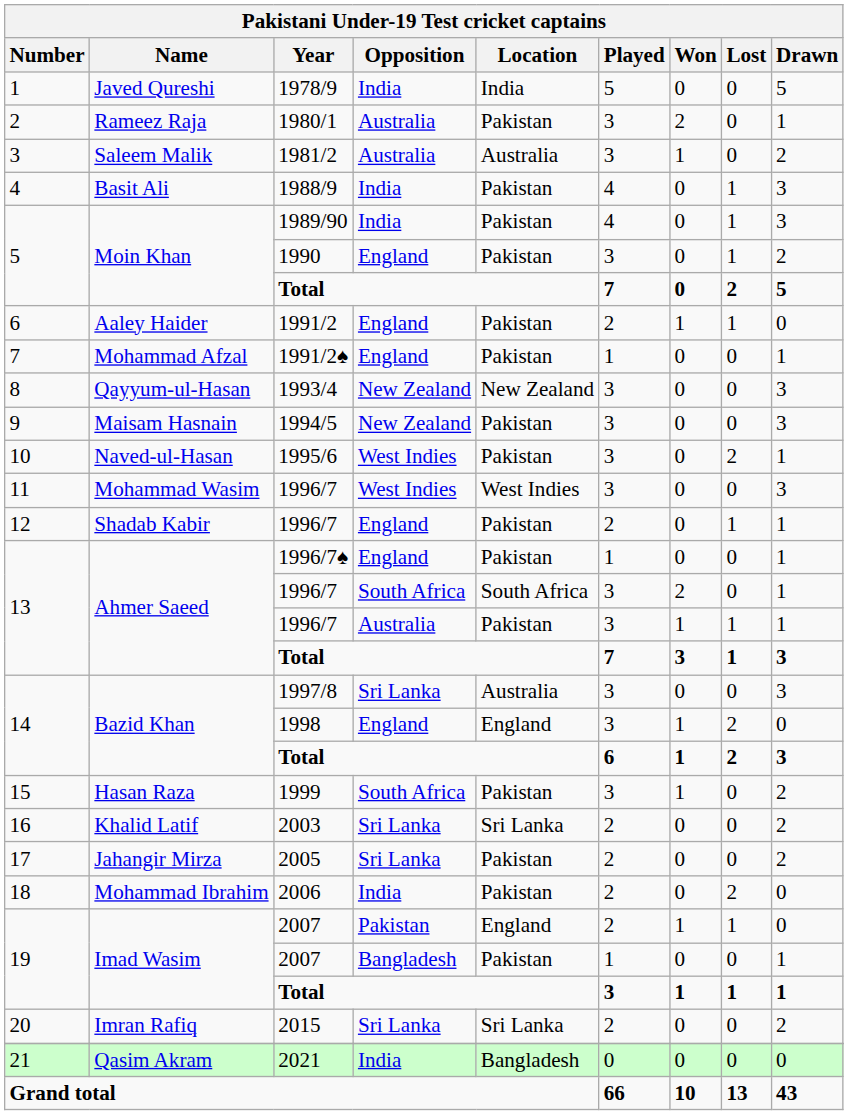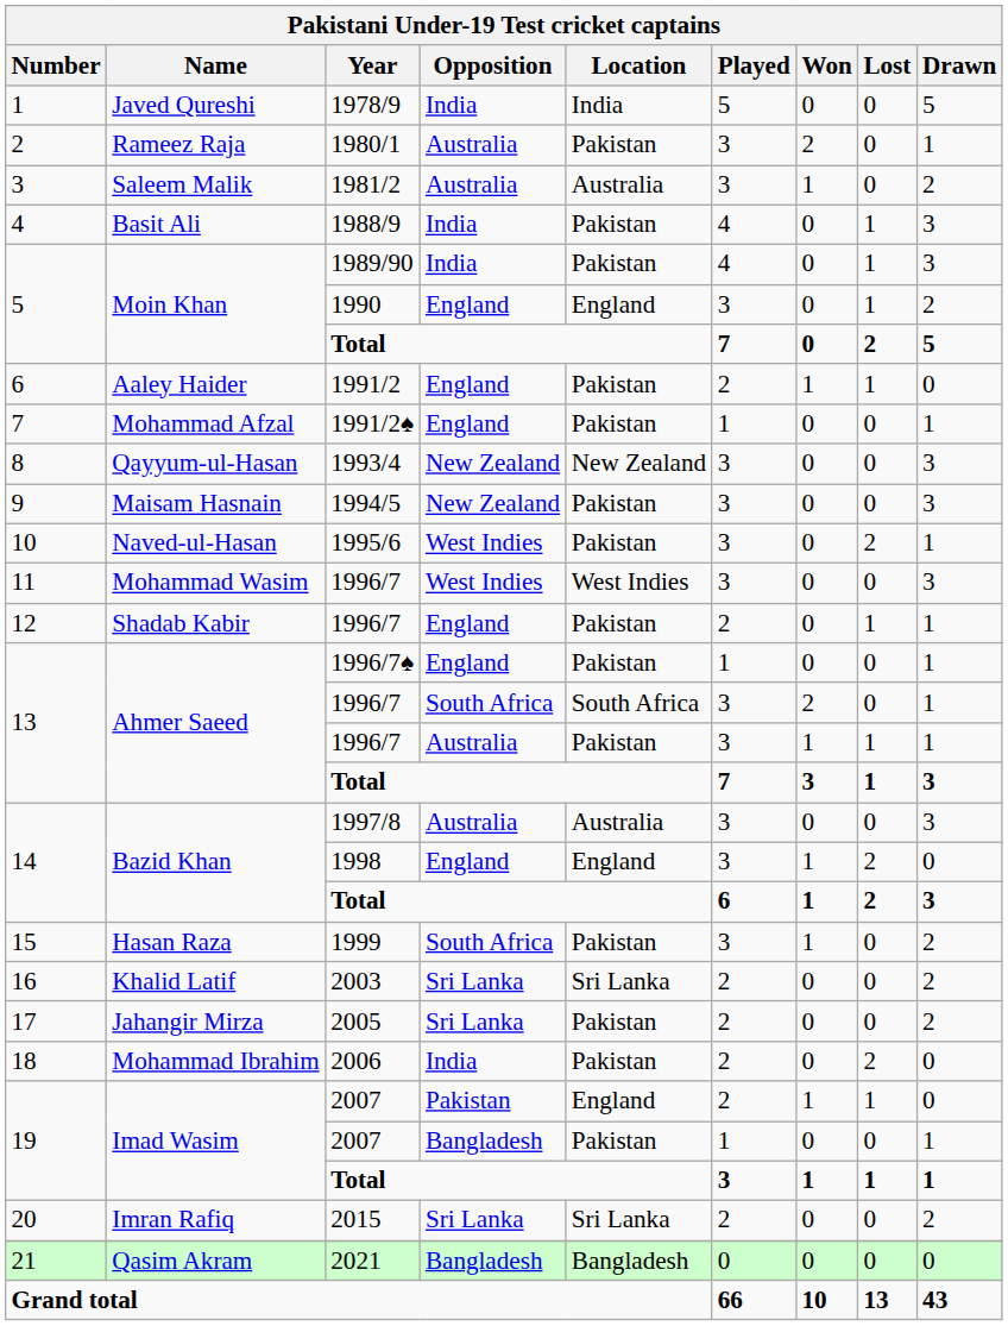 <table class="wikitable">
 <tr>
 <th bgcolor="#efefef" colspan=9>Pakistani Under-19 Test cricket captains</th>
 </tr>
 <tr bgcolor="#efefef">
 <th>Number</th>
 <th>Name</th>
 <th>Year</th>
 <th>Opposition</th>
 <th>Location</th>
 <th>Played</th>
 <th>Won</th>
 <th>Lost</th>
 <th>Drawn</th>
 </tr>
 <tr>
 <td>1</td>
 <td><a href='#'>Javed Qureshi</a></td>
 <td>1978/9</td>
 <td><a href='#'>India</a></td>
 <td>India</td>
 <td>5</td>
 <td>0</td>
 <td>0</td>
 <td>5</td>
 </tr>
 <tr>
 <td>2</td>
 <td><a href='#'>Rameez Raja</a></td>
 <td>1980/1</td>
 <td><a href='#'>Australia</a></td>
 <td>Pakistan</td>
 <td>3</td>
 <td>2</td>
 <td>0</td>
 <td>1</td>
 </tr>
 <tr>
 <td>3</td>
 <td><a href='#'>Saleem Malik</a></td>
 <td>1981/2</td>
 <td><a href='#'>Australia</a></td>
 <td>Australia</td>
 <td>3</td>
 <td>1</td>
 <td>0</td>
 <td>2</td>
 </tr>
 <tr>
 <td>4</td>
 <td><a href='#'>Basit Ali</a></td>
 <td>1988/9</td>
 <td><a href='#'>India</a></td>
 <td>Pakistan</td>
 <td>4</td>
 <td>0</td>
 <td>1</td>
 <td>3</td>
 </tr>
 <tr>
 <td rowspan=3>5</td>
 <td rowspan=3><a href='#'>Moin Khan</a></td>
 <td>1989/90</td>
 <td><a href='#'>India</a></td>
 <td>Pakistan</td>
 <td>4</td>
 <td>0</td>
 <td>1</td>
 <td>3</td>
 </tr>
 <tr>
 <td>1990</td>
 <td><a href='#'>England</a></td>
-<td>Pakistan</td>
+<td>England</td>
 <td>3</td>
 <td>0</td>
 <td>1</td>
 <td>2</td>
 </tr>
 <tr>
 <td colspan=3><strong>Total</strong></td>
 <td><strong>7</strong></td>
 <td><strong>0</strong></td>
 <td><strong>2</strong></td>
 <td><strong>5</strong></td>
 </tr>
 <tr>
 <td>6</td>
 <td><a href='#'>Aaley Haider</a></td>
 <td>1991/2</td>
 <td><a href='#'>England</a></td>
 <td>Pakistan</td>
 <td>2</td>
 <td>1</td>
 <td>1</td>
 <td>0</td>
 </tr>
 <tr>
 <td>7</td>
 <td><a href='#'>Mohammad Afzal</a></td>
 <td>1991/2♠</td>
 <td><a href='#'>England</a></td>
 <td>Pakistan</td>
 <td>1</td>
 <td>0</td>
 <td>0</td>
 <td>1</td>
 </tr>
 <tr>
 <td>8</td>
 <td><a href='#'>Qayyum-ul-Hasan</a></td>
 <td>1993/4</td>
 <td><a href='#'>New Zealand</a></td>
 <td>New Zealand</td>
 <td>3</td>
 <td>0</td>
 <td>0</td>
 <td>3</td>
 </tr>
 <tr>
 <td>9</td>
 <td><a href='#'>Maisam Hasnain</a></td>
 <td>1994/5</td>
 <td><a href='#'>New Zealand</a></td>
 <td>Pakistan</td>
 <td>3</td>
 <td>0</td>
 <td>0</td>
 <td>3</td>
 </tr>
 <tr>
 <td>10</td>
 <td><a href='#'>Naved-ul-Hasan</a></td>
 <td>1995/6</td>
 <td><a href='#'>West Indies</a></td>
 <td>Pakistan</td>
 <td>3</td>
 <td>0</td>
 <td>2</td>
 <td>1</td>
 </tr>
 <tr>
 <td>11</td>
 <td><a href='#'>Mohammad Wasim</a></td>
 <td>1996/7</td>
 <td><a href='#'>West Indies</a></td>
 <td>West Indies</td>
 <td>3</td>
 <td>0</td>
 <td>0</td>
 <td>3</td>
 </tr>
 <tr>
 <td>12</td>
 <td><a href='#'>Shadab Kabir</a></td>
 <td>1996/7</td>
 <td><a href='#'>England</a></td>
 <td>Pakistan</td>
 <td>2</td>
 <td>0</td>
 <td>1</td>
 <td>1</td>
 </tr>
 <tr>
 <td rowspan=4>13</td>
 <td rowspan=4><a href='#'>Ahmer Saeed</a></td>
 <td>1996/7♠</td>
 <td><a href='#'>England</a></td>
 <td>Pakistan</td>
 <td>1</td>
 <td>0</td>
 <td>0</td>
 <td>1</td>
 </tr>
 <tr>
 <td>1996/7</td>
 <td><a href='#'>South Africa</a></td>
 <td>South Africa</td>
 <td>3</td>
 <td>2</td>
 <td>0</td>
 <td>1</td>
 </tr>
 <tr>
 <td>1996/7</td>
 <td><a href='#'>Australia</a></td>
 <td>Pakistan</td>
 <td>3</td>
 <td>1</td>
 <td>1</td>
 <td>1</td>
 </tr>
 <tr>
 <td colspan=3><strong>Total</strong></td>
 <td><strong>7</strong></td>
 <td><strong>3</strong></td>
 <td><strong>1</strong></td>
 <td><strong>3</strong></td>
 </tr>
 <tr>
 <td rowspan=3>14</td>
 <td rowspan=3><a href='#'>Bazid Khan</a></td>
 <td>1997/8</td>
-<td><a href='#'>Sri Lanka</a></td>
+<td><a href='#'>Australia</a></td>
 <td>Australia</td>
 <td>3</td>
 <td>0</td>
 <td>0</td>
 <td>3</td>
 </tr>
 <tr>
 <td>1998</td>
 <td><a href='#'>England</a></td>
 <td>England</td>
 <td>3</td>
 <td>1</td>
 <td>2</td>
 <td>0</td>
 </tr>
 <tr>
 <td colspan=3><strong>Total</strong></td>
 <td><strong>6</strong></td>
 <td><strong>1</strong></td>
 <td><strong>2</strong></td>
 <td><strong>3</strong></td>
 </tr>
 <tr>
 <td>15</td>
 <td><a href='#'>Hasan Raza</a></td>
 <td>1999</td>
 <td><a href='#'>South Africa</a></td>
 <td>Pakistan</td>
 <td>3</td>
 <td>1</td>
 <td>0</td>
 <td>2</td>
 </tr>
 <tr>
 <td>16</td>
 <td><a href='#'>Khalid Latif</a></td>
 <td>2003</td>
 <td><a href='#'>Sri Lanka</a></td>
 <td>Sri Lanka</td>
 <td>2</td>
 <td>0</td>
 <td>0</td>
 <td>2</td>
 </tr>
 <tr>
 <td>17</td>
 <td><a href='#'>Jahangir Mirza</a></td>
 <td>2005</td>
 <td><a href='#'>Sri Lanka</a></td>
 <td>Pakistan</td>
 <td>2</td>
 <td>0</td>
 <td>0</td>
 <td>2</td>
 </tr>
 <tr>
 <td>18</td>
 <td><a href='#'>Mohammad Ibrahim</a></td>
 <td>2006</td>
 <td><a href='#'>India</a></td>
 <td>Pakistan</td>
 <td>2</td>
 <td>0</td>
 <td>2</td>
 <td>0</td>
 </tr>
 <tr>
 <td rowspan=3>19</td>
 <td rowspan=3><a href='#'>Imad Wasim</a></td>
 <td>2007</td>
 <td><a href='#'>Pakistan</a></td>
 <td>England</td>
 <td>2</td>
 <td>1</td>
 <td>1</td>
 <td>0</td>
 </tr>
 <tr>
 <td>2007</td>
 <td><a href='#'>Bangladesh</a></td>
 <td>Pakistan</td>
 <td>1</td>
 <td>0</td>
 <td>0</td>
 <td>1</td>
 </tr>
 <tr>
 <td colspan=3><strong>Total</strong></td>
 <td><strong>3</strong></td>
 <td><strong>1</strong></td>
 <td><strong>1</strong></td>
 <td><strong>1</strong></td>
 </tr>
 <tr>
 <td>20</td>
 <td><a href='#'>Imran Rafiq</a></td>
 <td>2015</td>
 <td><a href='#'>Sri Lanka</a></td>
 <td>Sri Lanka</td>
 <td>2</td>
 <td>0</td>
 <td>0</td>
 <td>2</td>
 </tr>
 <tr>
 </tr>
 <tr bgcolor=#cfc>
 <td>21</td>
 <td><a href='#'>Qasim Akram</a></td>
 <td>2021</td>
-<td><a href='#'>India</a></td>
+<td><a href='#'>Bangladesh</a></td>
 <td>Bangladesh</td>
 <td>0</td>
 <td>0</td>
 <td>0</td>
 <td>0</td>
 </tr>
 <tr>
 <td colspan=5><strong>Grand total</strong></td>
 <td><strong>66</strong></td>
 <td><strong>10</strong></td>
 <td><strong>13</strong></td>
 <td><strong>43</strong></td>
 </tr>
 </table>
